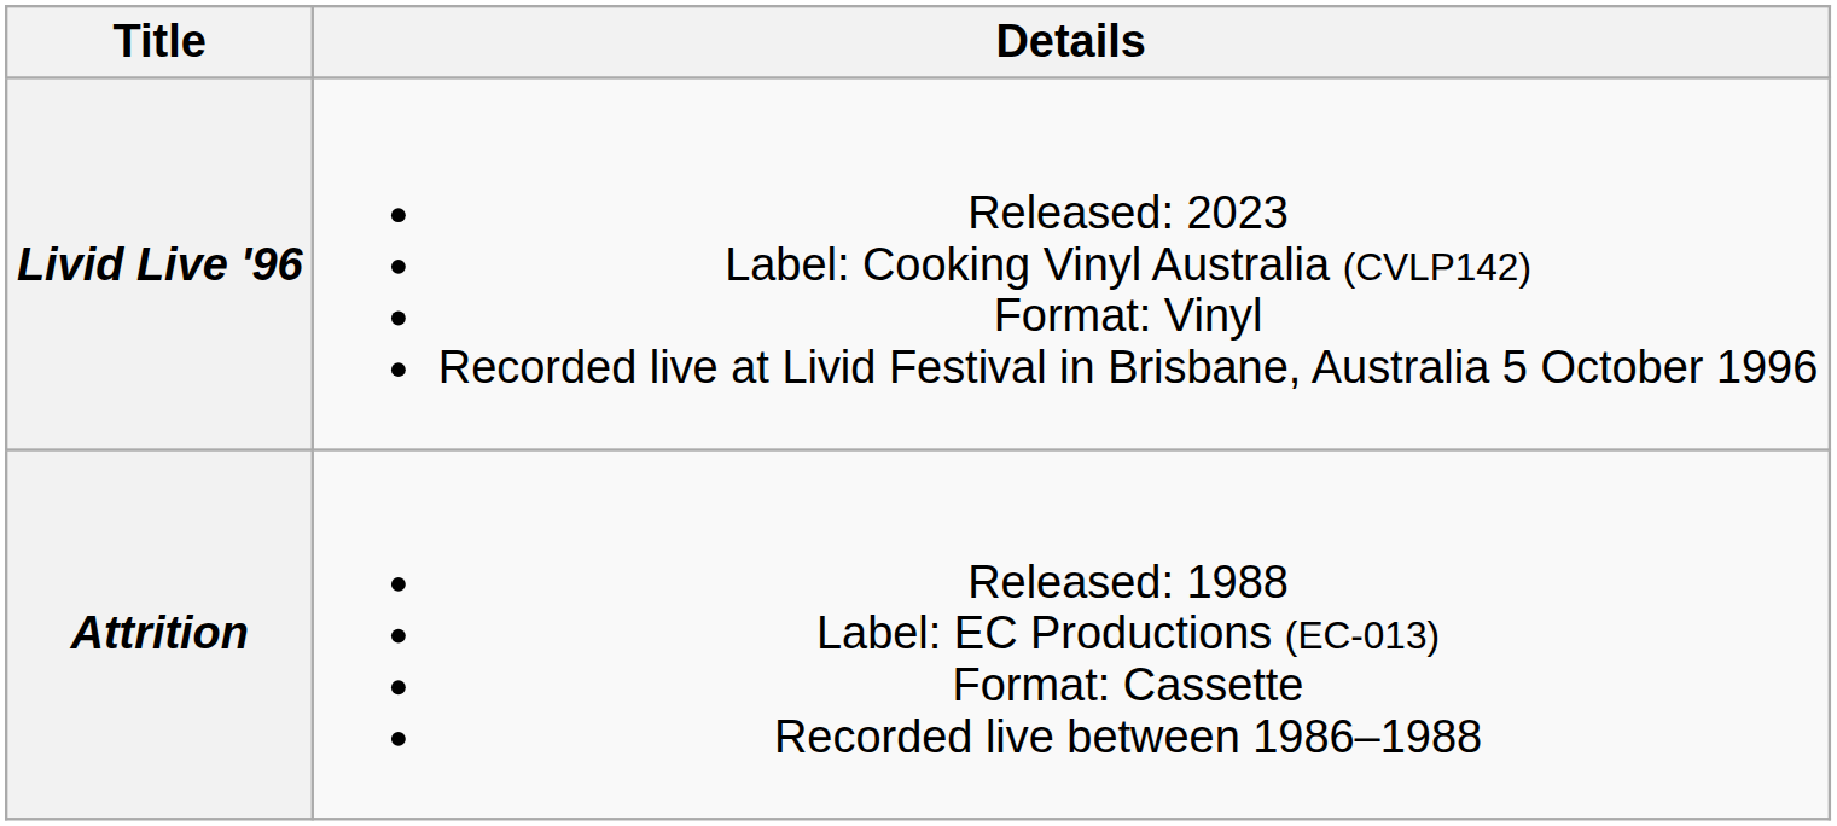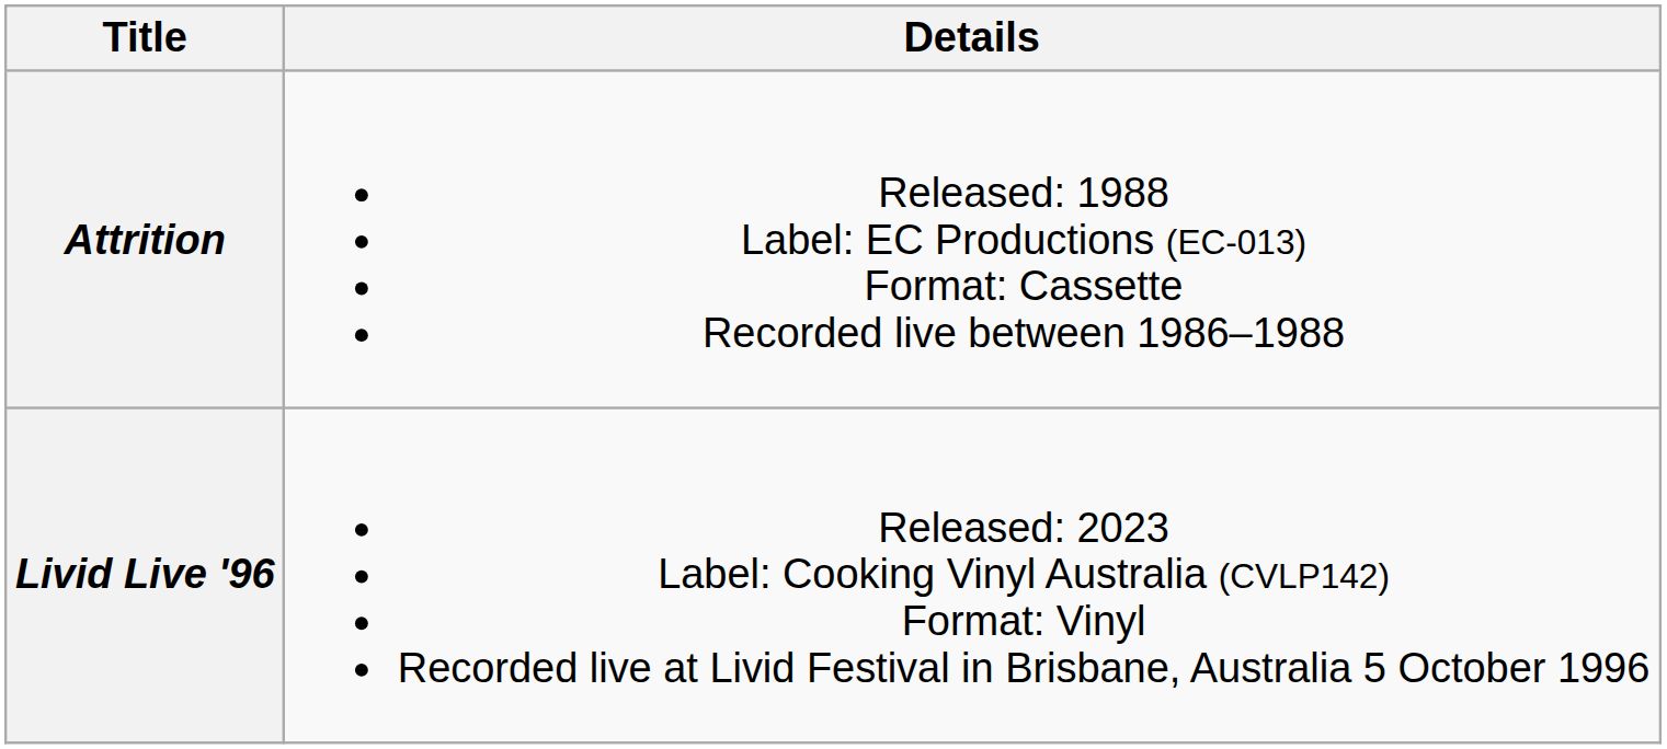 <table class="wikitable plainrowheaders" style="text-align:center;" border="1">
 <tr>
 <th scope="col">Title</th>
 <th scope="col">Details</th>
 </tr>
 <tr>
+<th scope="row"><em>Attrition</em></th>
+<td><br><ul><li>Released: 1988</li><li>Label: EC Productions <small>(EC-013)</small></li><li>Format: Cassette</li><li>Recorded live between 1986–1988</li></ul></td>
+</tr>
+<tr>
 <th scope="row"><em>Livid Live '96</em></th>
 <td><br><ul><li>Released: 2023</li><li>Label: Cooking Vinyl Australia <small>(CVLP142)</small></li><li>Format: Vinyl</li><li>Recorded live at Livid Festival in Brisbane, Australia 5 October 1996</li></ul></td>
 </tr>
-<tr>
-<th scope="row"><em>Attrition</em></th>
-<td><br><ul><li>Released: 1988</li><li>Label: EC Productions <small>(EC-013)</small></li><li>Format: Cassette</li><li>Recorded live between 1986–1988</li></ul></td>
-</tr>
 </table>
